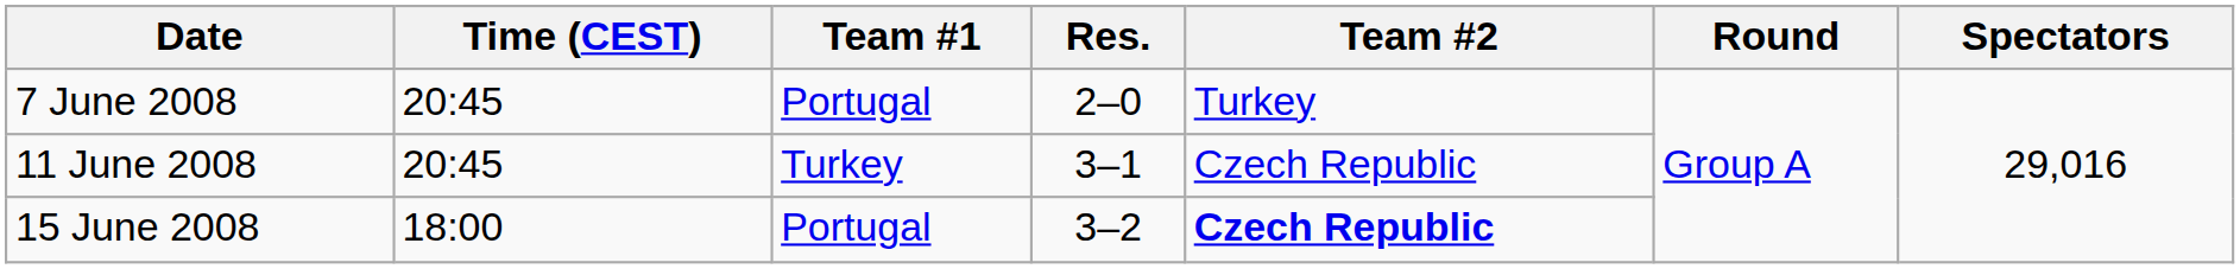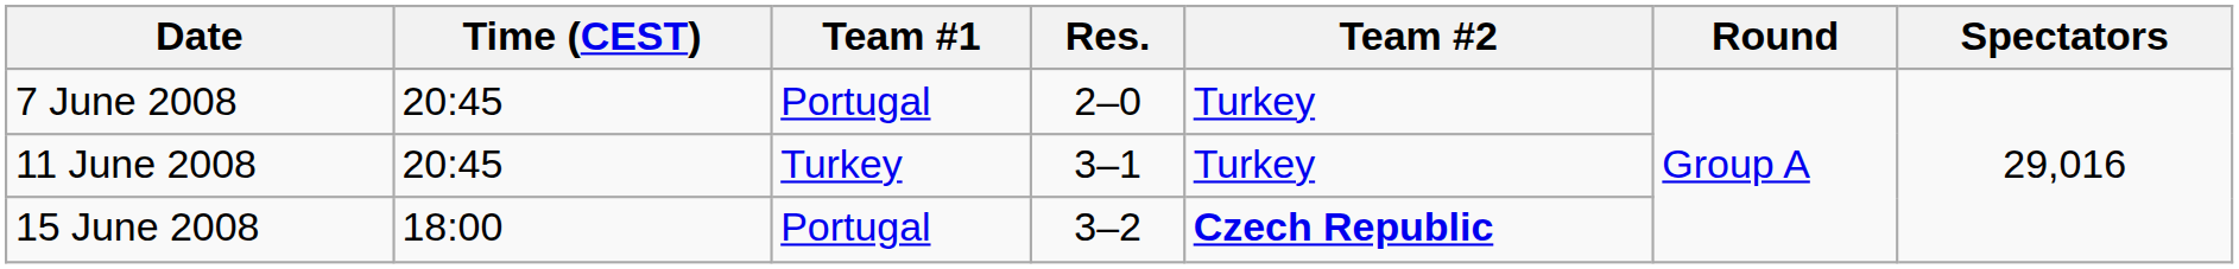 <table class="wikitable" style="text-align: left;" width="70%">
 <tr>
 <th>Date</th>
 <th>Time (<a href='#'>CEST</a>)</th>
 <th>Team #1</th>
 <th>Res.</th>
 <th>Team #2</th>
 <th>Round</th>
 <th>Spectators</th>
 </tr>
 <tr>
 <td>7 June 2008</td>
 <td>20:45</td>
 <td> <a href='#'>Portugal</a></td>
 <td style="text-align:center;">2–0</td>
 <td> <a href='#'>Turkey</a></td>
 <td rowspan="3"><a href='#'>Group A</a></td>
 <td rowspan="3" style="text-align:center;">29,016</td>
 </tr>
 <tr>
 <td>11 June 2008</td>
 <td>20:45</td>
 <td> <a href='#'>Turkey</a></td>
 <td style="text-align:center;">3–1</td>
-<td> <a href='#'>Czech Republic</a></td>
+<td> <a href='#'>Turkey</a></td>
 </tr>
 <tr>
 <td>15 June 2008</td>
 <td>18:00</td>
 <td> <a href='#'>Portugal</a></td>
 <td style="text-align:center;">3–2</td>
 <td><strong> <a href='#'>Czech Republic</a></strong></td>
 </tr>
 </table>
